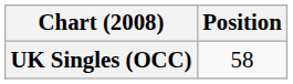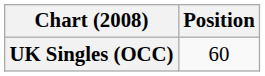 <table class="wikitable plainrowheaders" style="text-align:center">
 <tr>
 <th>Chart (2008)</th>
 <th>Position</th>
 </tr>
 <tr>
 <th scope="row">UK Singles (OCC)</th>
-<td>58</td>
+<td>60</td>
 </tr>
 </table>
